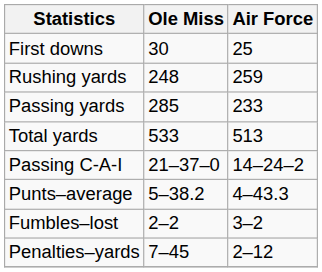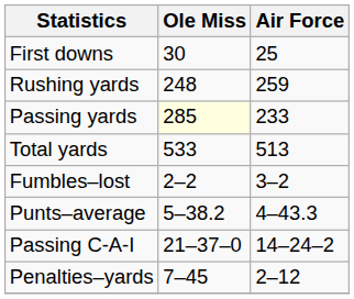 <table class="wikitable">
 <tr>
 <th>Statistics</th>
 <th>Ole Miss</th>
 <th>Air Force</th>
 </tr>
 <tr>
 <td>First downs</td>
 <td>30</td>
 <td>25</td>
 </tr>
 <tr>
 <td>Rushing yards</td>
 <td>248</td>
 <td>259</td>
 </tr>
 <tr>
 <td>Passing yards</td>
-<td>285</td>
+<td style="background: lightyellow;">285</td>
 <td>233</td>
 </tr>
 <tr>
 <td>Total yards</td>
 <td>533</td>
 <td>513</td>
 </tr>
 <tr>
-<td>Passing C-A-I</td>
-<td>21–37–0</td>
-<td>14–24–2</td>
+<td>Fumbles–lost</td>
+<td>2–2</td>
+<td>3–2</td>
 </tr>
 <tr>
 <td>Punts–average</td>
 <td>5–38.2</td>
 <td>4–43.3</td>
 </tr>
 <tr>
-<td>Fumbles–lost</td>
-<td>2–2</td>
-<td>3–2</td>
+<td>Passing C-A-I</td>
+<td>21–37–0</td>
+<td>14–24–2</td>
 </tr>
 <tr>
 <td>Penalties–yards</td>
 <td>7–45</td>
 <td>2–12</td>
 </tr>
 <tr>
 </tr>
 </table>
